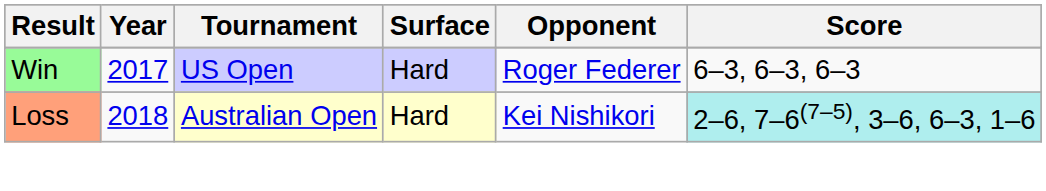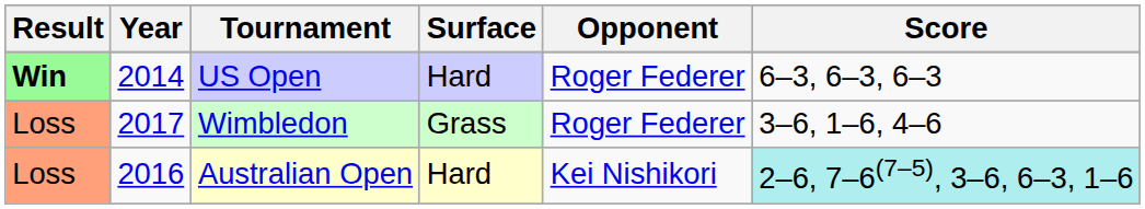 <table class="sortable wikitable">
 <tr>
 <th scope="col">Result</th>
 <th scope="col">Year</th>
 <th scope="col">Tournament</th>
 <th scope="col">Surface</th>
 <th scope="col">Opponent</th>
 <th scope="col" class="unsortable">Score</th>
 </tr>
 <tr>
 </tr>
 <tr>
-<td style="background:#98fb98;">Win</td>
-<td><a href='#'>2017</a></td>
+<td style="background:#98fb98;"><strong>Win</strong></td>
+<td><a href='#'>2014</a></td>
 <td style=background:#ccccff><a href='#'>US Open</a></td>
 <td style=background:#ccccff>Hard</td>
 <td data-sort-value="Federer"> <a href='#'>Roger Federer</a></td>
 <td>6–3, 6–3, 6–3</td>
 </tr>
 <tr>
 <td style="background:#ffa07a;">Loss</td>
-<td><a href='#'>2018</a></td>
+<td><a href='#'>2017</a></td>
+<td style=background:#ccffcc><a href='#'>Wimbledon</a></td>
+<td style=background:#ccffcc>Grass</td>
+<td data-sort-value="Federer"> <a href='#'>Roger Federer</a></td>
+<td>3–6, 1–6, 4–6</td>
+</tr>
+<tr>
+<td style="background:#ffa07a;">Loss</td>
+<td><a href='#'>2016</a></td>
 <td style=background:#ffffcc><a href='#'>Australian Open</a></td>
 <td style=background:#ffffcc>Hard</td>
 <td data-sort-value="Nishikori"> <a href='#'>Kei Nishikori</a></td>
 <td style="background: paleturquoise;">2–6, 7–6<sup>(7–5)</sup>, 3–6, 6–3, 1–6</td>
 </tr>
 </table>
